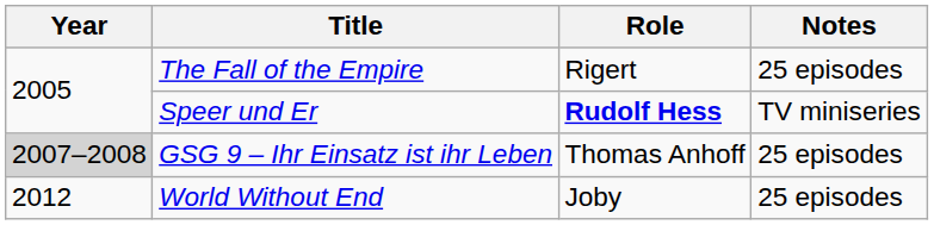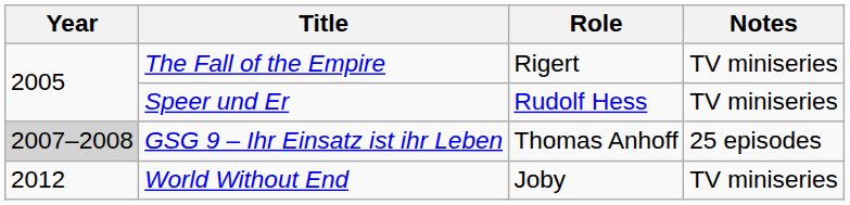 <table class="wikitable sortable">
 <tr>
 <th>Year</th>
 <th>Title</th>
 <th>Role</th>
 <th class="unsortable">Notes</th>
 </tr>
 <tr>
 <td rowspan=2>2005</td>
 <td><em><a href='#'>The Fall of the Empire</a></em></td>
 <td>Rigert</td>
-<td>25 episodes</td>
+<td>TV miniseries</td>
 </tr>
 <tr>
 <td><em><a href='#'>Speer und Er</a></em></td>
-<td><strong><a href='#'>Rudolf Hess</a></strong></td>
+<td><a href='#'>Rudolf Hess</a></td>
 <td>TV miniseries</td>
 </tr>
 <tr>
 <td style="background: lightgrey;">2007–2008</td>
 <td><em><a href='#'>GSG 9 – Ihr Einsatz ist ihr Leben</a></em></td>
 <td>Thomas Anhoff</td>
 <td>25 episodes</td>
 </tr>
 <tr>
 <td>2012</td>
 <td><em><a href='#'>World Without End</a></em></td>
 <td>Joby</td>
-<td>25 episodes</td>
+<td>TV miniseries</td>
 </tr>
 </table>
